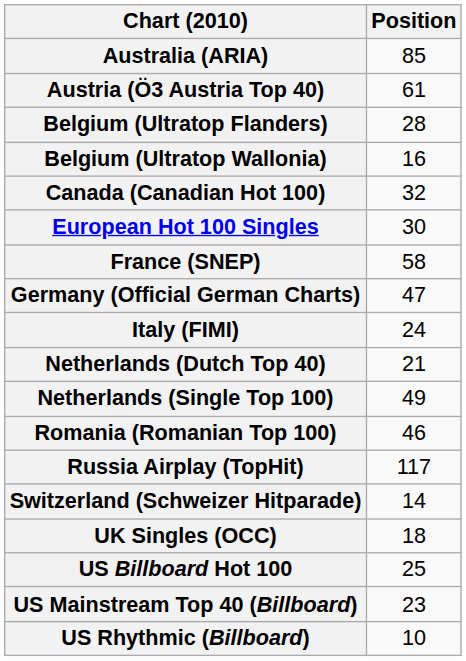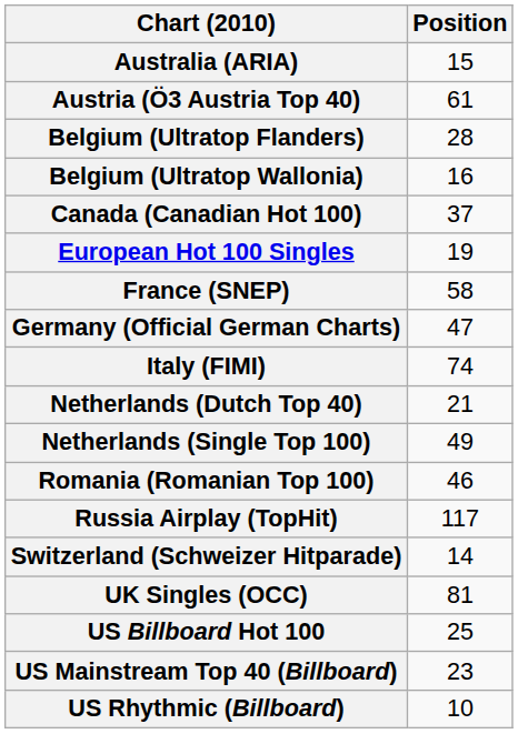 <table class="wikitable plainrowheaders sortable">
 <tr>
 <th>Chart (2010)</th>
 <th>Position</th>
 </tr>
 <tr>
 <th scope="row">Australia (ARIA)</th>
-<td style="text-align:center;">85</td>
+<td style="text-align:center;">15</td>
 </tr>
 <tr>
 <th scope="row">Austria (Ö3 Austria Top 40)</th>
 <td style="text-align:center;">61</td>
 </tr>
 <tr>
 <th scope="row">Belgium (Ultratop Flanders)</th>
 <td style="text-align:center;">28</td>
 </tr>
 <tr>
 <th scope="row">Belgium (Ultratop Wallonia)</th>
 <td style="text-align:center;">16</td>
 </tr>
 <tr>
 <th scope="row">Canada (Canadian Hot 100)</th>
-<td style="text-align:center;">32</td>
+<td style="text-align:center;">37</td>
 </tr>
 <tr>
 <th scope="row"><a href='#'>European Hot 100 Singles</a></th>
-<td style="text-align:center;">30</td>
+<td style="text-align:center;">19</td>
 </tr>
 <tr>
 <th scope="row">France (SNEP)</th>
 <td style="text-align:center;">58</td>
 </tr>
 <tr>
 <th scope="row">Germany (Official German Charts)</th>
 <td style="text-align:center;">47</td>
 </tr>
 <tr>
 <th scope="row">Italy (FIMI)</th>
-<td style="text-align:center;">24</td>
+<td style="text-align:center;">74</td>
 </tr>
 <tr>
 <th scope="row">Netherlands (Dutch Top 40)</th>
 <td style="text-align:center;">21</td>
 </tr>
 <tr>
 <th scope="row">Netherlands (Single Top 100)</th>
 <td style="text-align:center;">49</td>
 </tr>
 <tr>
 <th scope="row">Romania (Romanian Top 100)</th>
 <td style="text-align:center;">46</td>
 </tr>
 <tr>
 <th scope="row">Russia Airplay (TopHit)</th>
 <td style="text-align:center;">117</td>
 </tr>
 <tr>
 <th scope="row">Switzerland (Schweizer Hitparade)</th>
 <td style="text-align:center;">14</td>
 </tr>
 <tr>
 <th scope="row">UK Singles (OCC)</th>
-<td style="text-align:center;">18</td>
+<td style="text-align:center;">81</td>
 </tr>
 <tr>
 <th scope="row">US <em>Billboard</em> Hot 100</th>
 <td style="text-align:center;">25</td>
 </tr>
 <tr>
 <th scope="row">US Mainstream Top 40 (<em>Billboard</em>)</th>
 <td style="text-align:center;">23</td>
 </tr>
 <tr>
 <th scope="row">US Rhythmic (<em>Billboard</em>)</th>
 <td style="text-align:center;">10</td>
 </tr>
 </table>
